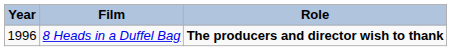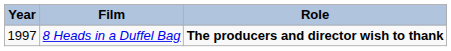 <table class="wikitable" style="font-size:95%;">
 <tr>
 <th style="background:#B0C4DE;">Year</th>
 <th style="background:#B0C4DE;">Film</th>
 <th style="background:#B0C4DE;">Role</th>
 </tr>
 <tr>
-<td>1996</td>
+<td>1997</td>
 <td><em><a href='#'>8 Heads in a Duffel Bag</a></em></td>
 <td><strong>The producers and director wish to thank</strong></td>
 </tr>
 </table>
